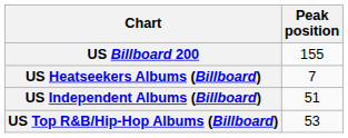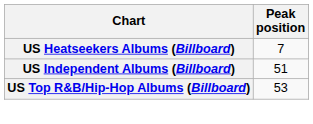 <table class="wikitable plainrowheaders sortable" style="text-align:center;" border="1">
 <tr>
 <th scope="col">Chart</th>
 <th scope="col">Peak<br>position</th>
-</tr>
-<tr>
-<th scope="row">US <a href='#'><em>Billboard</em> 200</a></th>
-<td>155</td>
 </tr>
 <tr>
 <th scope="row">US <a href='#'>Heatseekers Albums</a> (<em><a href='#'>Billboard</a></em>)</th>
 <td>7</td>
 </tr>
 <tr>
 <th scope="row">US <a href='#'>Independent Albums</a> (<em><a href='#'>Billboard</a></em>)</th>
 <td>51</td>
 </tr>
 <tr>
 <th scope="row">US <a href='#'>Top R&B/Hip-Hop Albums</a> (<em><a href='#'>Billboard</a></em>)</th>
 <td>53</td>
 </tr>
 </table>
